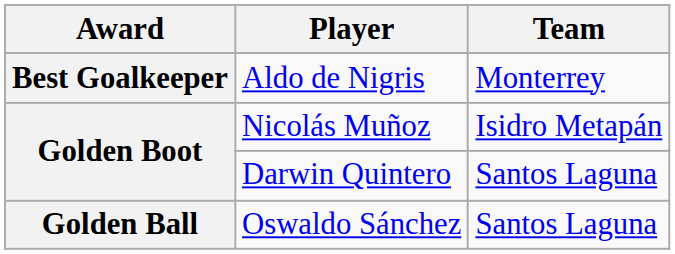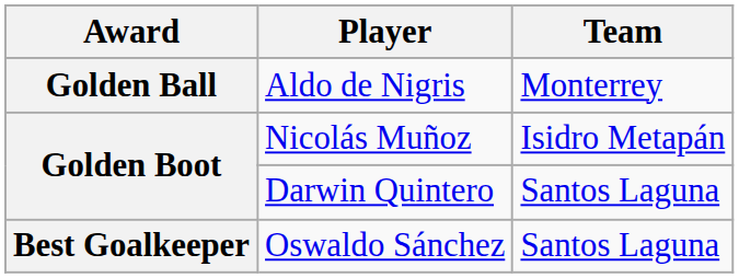 <table class="wikitable" style="text-align:center">
 <tr>
 <th>Award</th>
 <th>Player</th>
 <th>Team</th>
 </tr>
 <tr>
-<th>Best Goalkeeper</th>
+<th>Golden Ball</th>
 <td align=left> <a href='#'>Aldo de Nigris</a></td>
 <td align=left> <a href='#'>Monterrey</a></td>
 </tr>
 <tr>
 <th rowspan=2>Golden Boot</th>
 <td align=left> <a href='#'>Nicolás Muñoz</a></td>
 <td align=left> <a href='#'>Isidro Metapán</a></td>
 </tr>
 <tr>
 <td align=left> <a href='#'>Darwin Quintero</a></td>
 <td align=left> <a href='#'>Santos Laguna</a></td>
 </tr>
 <tr>
-<th>Golden Ball</th>
+<th>Best Goalkeeper</th>
 <td align=left> <a href='#'>Oswaldo Sánchez</a></td>
 <td align=left> <a href='#'>Santos Laguna</a></td>
 </tr>
 </table>
